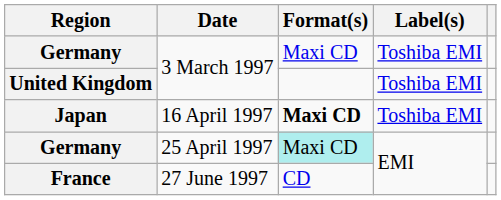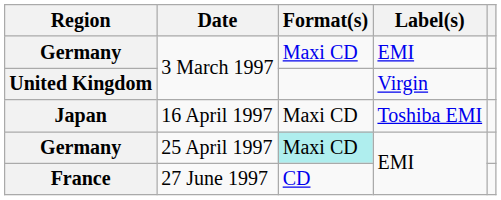 <table class="wikitable plainrowheaders">
 <tr>
 <th scope="col">Region</th>
 <th scope="col">Date</th>
 <th scope="col">Format(s)</th>
 <th scope="col">Label(s)</th>
 <th scope="col"></th>
 </tr>
 <tr>
 <th scope="row">Germany</th>
 <td rowspan="2">3 March 1997</td>
 <td><a href='#'>Maxi CD</a></td>
-<td><a href='#'>Toshiba EMI</a></td>
+<td><a href='#'>EMI</a></td>
 <td></td>
 </tr>
 <tr>
 <th scope="row">United Kingdom</th>
 <td></td>
-<td><a href='#'>Toshiba EMI</a></td>
+<td><a href='#'>Virgin</a></td>
 <td></td>
 </tr>
 <tr>
 <th scope="row">Japan</th>
 <td>16 April 1997</td>
-<td><strong>Maxi CD</strong></td>
+<td>Maxi CD</td>
 <td><a href='#'>Toshiba EMI</a></td>
 <td></td>
 </tr>
 <tr>
 <th scope="row">Germany</th>
 <td>25 April 1997</td>
 <td style="background: paleturquoise;">Maxi CD </td>
 <td rowspan="2">EMI</td>
 <td></td>
 </tr>
 <tr>
 <th scope="row">France</th>
 <td>27 June 1997</td>
 <td><a href='#'>CD</a></td>
 <td></td>
 </tr>
 </table>
